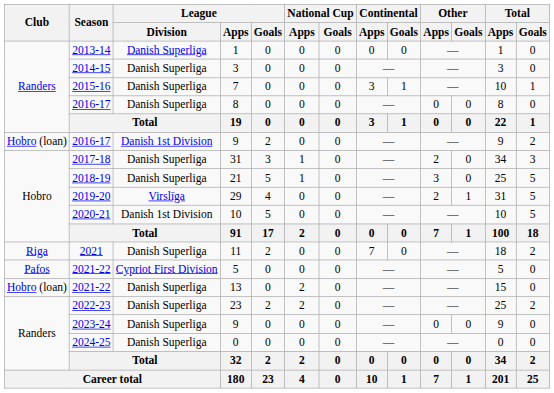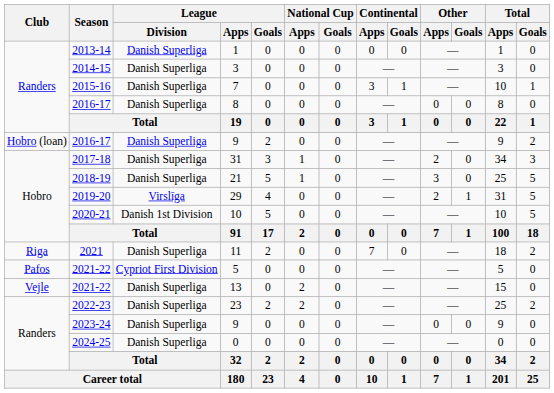 <table class="wikitable" style="text-align:center">
 <tr>
 <th rowspan="2">Club</th>
 <th rowspan="2">Season</th>
 <th colspan="3">League</th>
 <th colspan="2">National Cup</th>
 <th colspan="2">Continental</th>
 <th colspan="2">Other</th>
 <th colspan="2">Total</th>
 </tr>
 <tr>
 <th>Division</th>
 <th>Apps</th>
 <th>Goals</th>
 <th>Apps</th>
 <th>Goals</th>
 <th>Apps</th>
 <th>Goals</th>
 <th>Apps</th>
 <th>Goals</th>
 <th>Apps</th>
 <th>Goals</th>
 </tr>
 <tr>
 <td rowspan="5"><a href='#'>Randers</a></td>
 <td><a href='#'>2013-14</a></td>
 <td><a href='#'>Danish Superliga</a></td>
 <td>1</td>
 <td>0</td>
 <td>0</td>
 <td>0</td>
 <td>0</td>
 <td>0</td>
 <td colspan="2">—</td>
 <td>1</td>
 <td>0</td>
 </tr>
 <tr>
 <td><a href='#'>2014-15</a></td>
 <td>Danish Superliga</td>
 <td>3</td>
 <td>0</td>
 <td>0</td>
 <td>0</td>
 <td colspan="2">—</td>
 <td colspan="2">—</td>
 <td>3</td>
 <td>0</td>
 </tr>
 <tr>
 <td><a href='#'>2015-16</a></td>
 <td>Danish Superliga</td>
 <td>7</td>
 <td>0</td>
 <td>0</td>
 <td>0</td>
 <td>3</td>
 <td>1</td>
 <td colspan="2">—</td>
 <td>10</td>
 <td>1</td>
 </tr>
 <tr>
 <td><a href='#'>2016-17</a></td>
 <td>Danish Superliga</td>
 <td>8</td>
 <td>0</td>
 <td>0</td>
 <td>0</td>
 <td colspan="2">—</td>
 <td>0</td>
 <td>0</td>
 <td>8</td>
 <td>0</td>
 </tr>
 <tr>
 <th colspan="2">Total</th>
 <th>19</th>
 <th>0</th>
 <th>0</th>
 <th>0</th>
 <th>3</th>
 <th>1</th>
 <th>0</th>
 <th>0</th>
 <th>22</th>
 <th>1</th>
 </tr>
 <tr>
 <td><a href='#'>Hobro</a> (loan)</td>
 <td><a href='#'>2016-17</a></td>
-<td><a href='#'>Danish 1st Division</a></td>
+<td><a href='#'>Danish Superliga</a></td>
 <td>9</td>
 <td>2</td>
 <td>0</td>
 <td>0</td>
 <td colspan="2">—</td>
 <td colspan="2">—</td>
 <td>9</td>
 <td>2</td>
 </tr>
 <tr>
 <td rowspan="5">Hobro</td>
 <td><a href='#'>2017-18</a></td>
 <td>Danish Superliga</td>
 <td>31</td>
 <td>3</td>
 <td>1</td>
 <td>0</td>
 <td colspan="2">—</td>
 <td>2</td>
 <td>0</td>
 <td>34</td>
 <td>3</td>
 </tr>
 <tr>
 <td><a href='#'>2018-19</a></td>
 <td>Danish Superliga</td>
 <td>21</td>
 <td>5</td>
 <td>1</td>
 <td>0</td>
 <td colspan="2">—</td>
 <td>3</td>
 <td>0</td>
 <td>25</td>
 <td>5</td>
 </tr>
 <tr>
 <td><a href='#'>2019-20</a></td>
 <td><a href='#'>Virslīga</a></td>
 <td>29</td>
 <td>4</td>
 <td>0</td>
 <td>0</td>
 <td colspan="2">—</td>
 <td>2</td>
 <td>1</td>
 <td>31</td>
 <td>5</td>
 </tr>
 <tr>
 <td><a href='#'>2020-21</a></td>
 <td>Danish 1st Division</td>
 <td>10</td>
 <td>5</td>
 <td>0</td>
 <td>0</td>
 <td colspan="2">—</td>
 <td colspan="2">—</td>
 <td>10</td>
 <td>5</td>
 </tr>
 <tr>
 <th colspan="2">Total</th>
 <th>91</th>
 <th>17</th>
 <th>2</th>
 <th>0</th>
 <th>0</th>
 <th>0</th>
 <th>7</th>
 <th>1</th>
 <th>100</th>
 <th>18</th>
 </tr>
 <tr>
 <td><a href='#'>Riga</a></td>
 <td><a href='#'>2021</a></td>
 <td>Danish Superliga</td>
 <td>11</td>
 <td>2</td>
 <td>0</td>
 <td>0</td>
 <td>7</td>
 <td>0</td>
 <td colspan="2">—</td>
 <td>18</td>
 <td>2</td>
 </tr>
 <tr>
 <td><a href='#'>Pafos</a></td>
 <td><a href='#'>2021-22</a></td>
 <td><a href='#'>Cypriot First Division</a></td>
 <td>5</td>
 <td>0</td>
 <td>0</td>
 <td>0</td>
 <td colspan="2">—</td>
 <td colspan="2">—</td>
 <td>5</td>
 <td>0</td>
 </tr>
 <tr>
-<td><a href='#'>Hobro</a> (loan)</td>
+<td><a href='#'>Vejle</a></td>
 <td><a href='#'>2021-22</a></td>
 <td>Danish Superliga</td>
 <td>13</td>
 <td>0</td>
 <td>2</td>
 <td>0</td>
 <td colspan="2">—</td>
 <td colspan="2">—</td>
 <td>15</td>
 <td>0</td>
 </tr>
 <tr>
 <td rowspan="4">Randers</td>
 <td><a href='#'>2022-23</a></td>
 <td>Danish Superliga</td>
 <td>23</td>
 <td>2</td>
 <td>2</td>
 <td>0</td>
 <td colspan="2">—</td>
 <td colspan="2">—</td>
 <td>25</td>
 <td>2</td>
 </tr>
 <tr>
 <td><a href='#'>2023-24</a></td>
 <td>Danish Superliga</td>
 <td>9</td>
 <td>0</td>
 <td>0</td>
 <td>0</td>
 <td colspan="2">—</td>
 <td>0</td>
 <td>0</td>
 <td>9</td>
 <td>0</td>
 </tr>
 <tr>
 <td><a href='#'>2024-25</a></td>
 <td>Danish Superliga</td>
 <td>0</td>
 <td>0</td>
 <td>0</td>
 <td>0</td>
 <td colspan="2">—</td>
 <td colspan="2">—</td>
 <td>0</td>
 <td>0</td>
 </tr>
 <tr>
 <th colspan="2">Total</th>
 <th>32</th>
 <th>2</th>
 <th>2</th>
 <th>0</th>
 <th>0</th>
 <th>0</th>
 <th>0</th>
 <th>0</th>
 <th>34</th>
 <th>2</th>
 </tr>
 <tr>
 <th colspan="3">Career total</th>
 <th>180</th>
 <th>23</th>
 <th>4</th>
 <th>0</th>
 <th>10</th>
 <th>1</th>
 <th>7</th>
 <th>1</th>
 <th>201</th>
 <th>25</th>
 </tr>
 </table>
